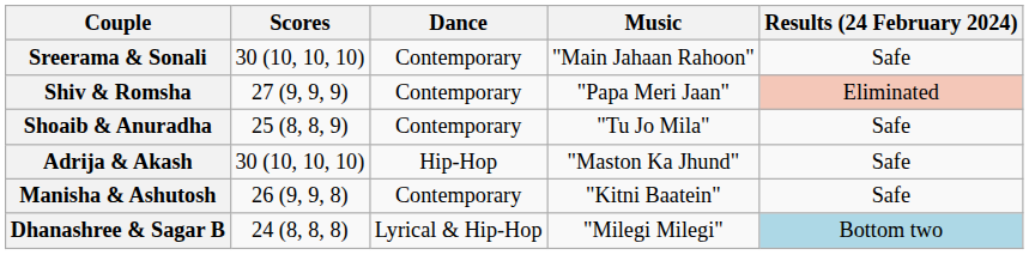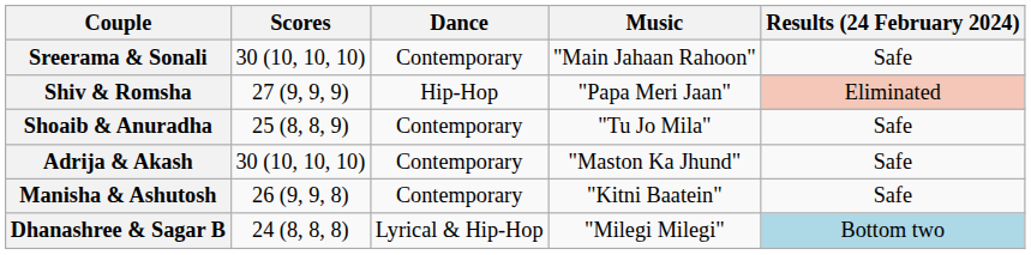 <table class="wikitable plainrowheaders sortable" style="text-align:center;">
 <tr>
 <th class="sortable" scope="col" style="text-align:center">Couple</th>
 <th scope="col">Scores</th>
 <th class="unsortable" scope="col">Dance</th>
 <th scope="col" class="unsortable">Music</th>
 <th scope="col" class="unsortable">Results (24 February 2024)</th>
 </tr>
 <tr>
 <th>Sreerama & Sonali</th>
 <td>30 (10, 10, 10)</td>
 <td>Contemporary</td>
 <td>"Main Jahaan Rahoon"</td>
 <td>Safe</td>
 </tr>
 <tr>
 <th>Shiv & Romsha</th>
 <td>27 (9, 9, 9)</td>
-<td>Contemporary</td>
+<td>Hip-Hop</td>
 <td>"Papa Meri Jaan"</td>
 <td bgcolor = #f4c7b8>Eliminated</td>
 </tr>
 <tr>
 <th>Shoaib & Anuradha</th>
 <td>25 (8, 8, 9)</td>
 <td>Contemporary</td>
 <td>"Tu Jo Mila"</td>
 <td>Safe</td>
 </tr>
 <tr>
 <th>Adrija & Akash</th>
 <td>30 (10, 10, 10)</td>
-<td>Hip-Hop</td>
+<td>Contemporary</td>
 <td>"Maston Ka Jhund"</td>
 <td>Safe</td>
 </tr>
 <tr>
 <th>Manisha & Ashutosh</th>
 <td>26 (9, 9, 8)</td>
 <td>Contemporary</td>
 <td>"Kitni Baatein"</td>
 <td>Safe</td>
 </tr>
 <tr>
 <th>Dhanashree & Sagar B</th>
 <td>24 (8, 8, 8)</td>
 <td>Lyrical & Hip-Hop</td>
 <td>"Milegi Milegi"</td>
 <td bgcolor= lightblue>Bottom two</td>
 </tr>
 </table>
